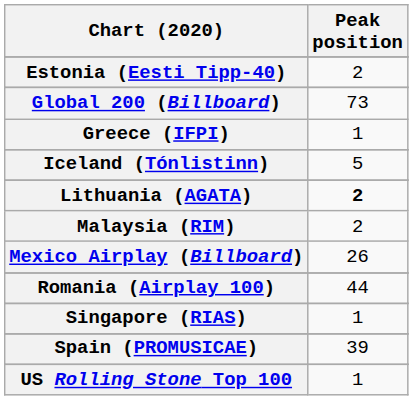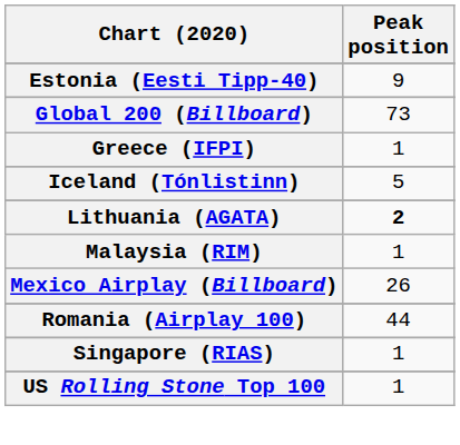 <table class="wikitable sortable plainrowheaders" style="text-align:center">
 <tr>
 <th scope="col">Chart (2020)</th>
 <th scope="col">Peak<br>position</th>
 </tr>
 <tr>
 </tr>
 <tr>
 </tr>
 <tr>
 </tr>
 <tr>
 </tr>
 <tr>
 </tr>
 <tr>
 </tr>
 <tr>
 </tr>
 <tr>
 </tr>
 <tr>
 </tr>
 <tr>
 <th scope="row">Estonia (<a href='#'>Eesti Tipp-40</a>)</th>
-<td>2</td>
+<td>9</td>
 </tr>
 <tr>
 </tr>
 <tr>
 </tr>
 <tr>
 </tr>
 <tr>
 <th scope="row"><a href='#'>Global 200</a> (<em><a href='#'>Billboard</a></em>)</th>
 <td>73</td>
 </tr>
 <tr>
 <th scope="row">Greece (<a href='#'>IFPI</a>)</th>
 <td>1</td>
 </tr>
 <tr>
 </tr>
 <tr>
 </tr>
 <tr>
 <th scope="row">Iceland (<a href='#'>Tónlistinn</a>)</th>
 <td>5</td>
 </tr>
 <tr>
 </tr>
 <tr>
 </tr>
 <tr>
 </tr>
 <tr>
 <th scope="row">Lithuania (<a href='#'>AGATA</a>)</th>
 <td><strong>2</strong></td>
 </tr>
 <tr>
 <th scope="row">Malaysia (<a href='#'>RIM</a>)</th>
-<td>2</td>
+<td>1</td>
 </tr>
 <tr>
 <th scope="row"><a href='#'>Mexico Airplay</a> (<em><a href='#'>Billboard</a></em>)</th>
 <td>26</td>
 </tr>
 <tr>
 </tr>
 <tr>
 </tr>
 <tr>
 </tr>
 <tr>
 </tr>
 <tr>
 </tr>
 <tr>
 <th scope="row">Romania (<a href='#'>Airplay 100</a>)</th>
 <td>44</td>
 </tr>
 <tr>
 </tr>
 <tr>
 <th scope="row">Singapore (<a href='#'>RIAS</a>)</th>
 <td>1</td>
 </tr>
 <tr>
 </tr>
 <tr>
-<th scope="row">Spain (<a href='#'>PROMUSICAE</a>)</th>
-<td>39</td>
-</tr>
-<tr>
 </tr>
 <tr>
 </tr>
 <tr>
 </tr>
 <tr>
 </tr>
 <tr>
 </tr>
 <tr>
 </tr>
 <tr>
 </tr>
 <tr>
 </tr>
 <tr>
 <th scope="row">US <a href='#'><em>Rolling Stone</em> Top 100</a></th>
 <td>1</td>
 </tr>
 </table>
